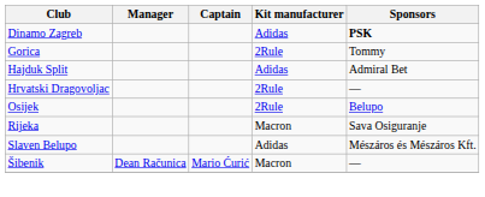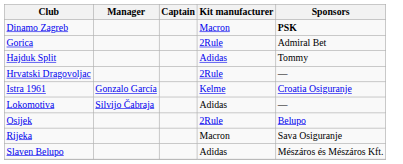 <table class="wikitable sortable">
 <tr>
 <th>Club</th>
 <th>Manager</th>
 <th>Captain</th>
 <th>Kit manufacturer</th>
 <th>Sponsors</th>
 </tr>
 <tr>
 <td><a href='#'>Dinamo Zagreb</a></td>
 <td> </td>
 <td> </td>
-<td><a href='#'>Adidas</a></td>
+<td><a href='#'>Macron</a></td>
 <td><strong>PSK</strong></td>
 </tr>
 <tr>
 <td><a href='#'>Gorica</a></td>
 <td> </td>
 <td> </td>
 <td><a href='#'>2Rule</a></td>
-<td>Tommy</td>
+<td>Admiral Bet</td>
 </tr>
 <tr>
 <td><a href='#'>Hajduk Split</a></td>
 <td> </td>
 <td> </td>
 <td><a href='#'>Adidas</a></td>
-<td>Admiral Bet</td>
+<td>Tommy</td>
 </tr>
 <tr>
 <td><a href='#'>Hrvatski Dragovoljac</a></td>
 <td> </td>
 <td> </td>
 <td><a href='#'>2Rule</a></td>
+<td>—</td>
+</tr>
+<tr>
+<td><a href='#'>Istra 1961</a></td>
+<td> <a href='#'>Gonzalo García</a></td>
+<td> </td>
+<td><a href='#'>Kelme</a></td>
+<td><a href='#'>Croatia Osiguranje</a></td>
+</tr>
+<tr>
+<td><a href='#'>Lokomotiva</a></td>
+<td> <a href='#'>Silvijo Čabraja</a></td>
+<td> </td>
+<td>Adidas</td>
 <td>—</td>
 </tr>
 <tr>
 <td><a href='#'>Osijek</a></td>
 <td> </td>
 <td> </td>
 <td><a href='#'>2Rule</a></td>
 <td><a href='#'>Belupo</a></td>
 </tr>
 <tr>
 <td><a href='#'>Rijeka</a></td>
 <td> </td>
 <td> </td>
 <td>Macron</td>
 <td>Sava Osiguranje</td>
 </tr>
 <tr>
 <td><a href='#'>Slaven Belupo</a></td>
 <td> </td>
 <td> </td>
 <td>Adidas</td>
 <td>Mészáros és Mészáros Kft.</td>
 </tr>
 <tr>
-<td><a href='#'>Šibenik</a></td>
-<td> <a href='#'>Dean Računica</a></td>
-<td> <a href='#'>Mario Ćurić</a></td>
-<td>Macron</td>
-<td>—</td>
-</tr>
-<tr>
 </tr>
 </table>
